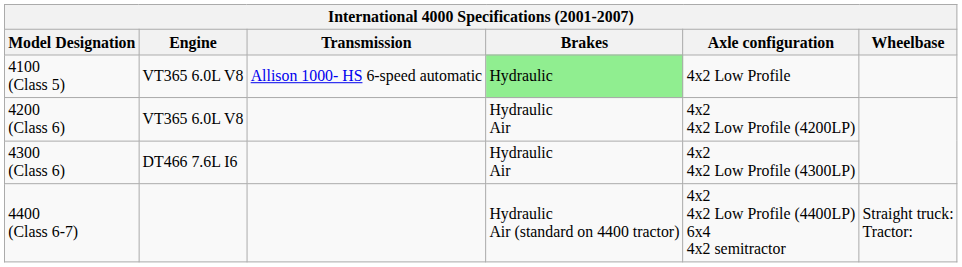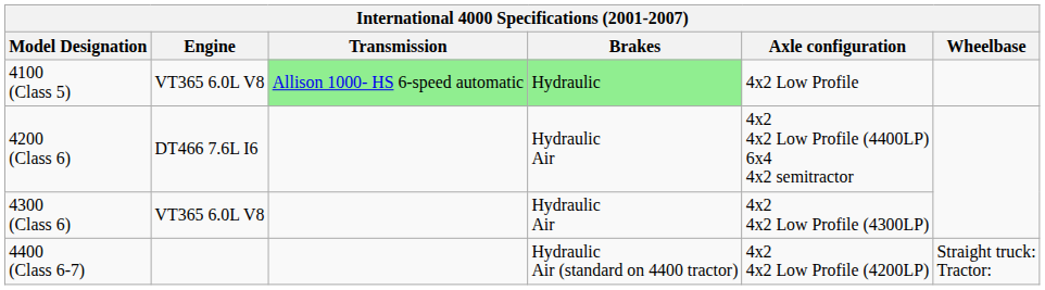 <table class="wikitable">
 <tr>
 <th colspan="6">International 4000 Specifications (2001-2007)</th>
 </tr>
 <tr>
 <th>Model Designation</th>
 <th>Engine</th>
 <th>Transmission</th>
 <th>Brakes</th>
 <th>Axle configuration</th>
 <th>Wheelbase</th>
 </tr>
 <tr>
 <td>4100<br>(Class 5)</td>
 <td>VT365 6.0L V8<br></td>
-<td><a href='#'>Allison 1000- HS</a> 6-speed automatic</td>
+<td style="background: lightgreen;"><a href='#'>Allison 1000- HS</a> 6-speed automatic</td>
 <td style="background: lightgreen;">Hydraulic</td>
 <td>4x2 Low Profile</td>
 <td></td>
 </tr>
 <tr>
 <td>4200<br>(Class 6)</td>
-<td>VT365 6.0L V8<br></td>
+<td>DT466 7.6L I6<br></td>
 <td><br></td>
 <td>Hydraulic<br>Air</td>
-<td>4x2<br>4x2 Low Profile (4200LP)</td>
+<td>4x2<br>4x2 Low Profile (4400LP)<br>6x4<br>4x2 semitractor</td>
 <td rowspan="2"></td>
 </tr>
 <tr>
 <td>4300<br>(Class 6)</td>
-<td>DT466 7.6L I6<br></td>
+<td>VT365 6.0L V8<br></td>
 <td><br></td>
 <td>Hydraulic<br>Air</td>
 <td>4x2<br>4x2 Low Profile (4300LP)</td>
 </tr>
 <tr>
 <td>4400<br>(Class 6-7)</td>
 <td><br></td>
 <td><br></td>
 <td>Hydraulic<br>Air (standard on 4400 tractor)</td>
-<td>4x2<br>4x2 Low Profile (4400LP)<br>6x4<br>4x2 semitractor</td>
+<td>4x2<br>4x2 Low Profile (4200LP)</td>
 <td>Straight truck:<br>Tractor: </td>
 </tr>
 </table>
